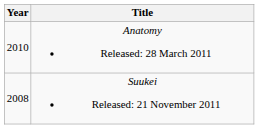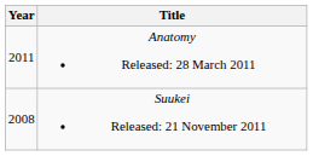 <table class="wikitable" style="text-align:center;">
 <tr>
 <th scope="col">Year</th>
 <th scope="col" style="width:20em;">Title</th>
 </tr>
 <tr>
-<td>2010</td>
+<td>2011</td>
 <td scope="row"><em>Anatomy</em><br><ul><li>Released: 28 March 2011</li></ul></td>
 </tr>
 <tr>
 <td>2008</td>
 <td scope="row"><em>Suukei</em><br><ul><li>Released: 21 November 2011</li></ul></td>
 </tr>
 </table>
